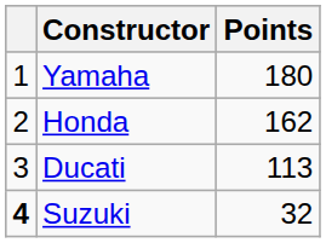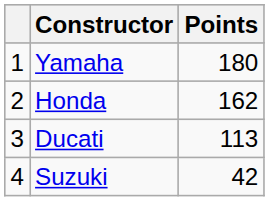 <table class="wikitable" style="font-size: 95%;">
 <tr>
 <th></th>
 <th>Constructor</th>
 <th>Points</th>
 </tr>
 <tr>
 <td align=center>1</td>
 <td> <a href='#'>Yamaha</a></td>
 <td align=right>180</td>
 </tr>
 <tr>
 <td align=center>2</td>
 <td> <a href='#'>Honda</a></td>
 <td align=right>162</td>
 </tr>
 <tr>
 <td align=center>3</td>
 <td> <a href='#'>Ducati</a></td>
 <td align=right>113</td>
 </tr>
 <tr>
-<td align=center><strong>4</strong></td>
+<td align=center>4</td>
 <td> <a href='#'>Suzuki</a></td>
-<td align=right>32</td>
+<td align=right>42</td>
 </tr>
 </table>
